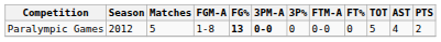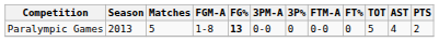 <table style="margin:auto;"  class="wikitable sortable">
 <tr>
 <th>Competition</th>
 <th>Season</th>
 <th>Matches</th>
 <th>FGM-A</th>
 <th>FG%</th>
 <th>3PM-A</th>
 <th>3P%</th>
 <th>FTM-A</th>
 <th>FT%</th>
 <th>TOT</th>
 <th>AST</th>
 <th>PTS</th>
 </tr>
 <tr>
 <td>Paralympic Games</td>
-<td>2012</td>
+<td>2013</td>
 <td>5</td>
 <td>1-8</td>
 <td><strong>13</strong></td>
-<td><strong>0-0</strong></td>
+<td>0-0</td>
 <td>0</td>
 <td>0-0</td>
 <td>0</td>
 <td>5</td>
 <td>4</td>
 <td>2</td>
 </tr>
 <tr>
 </tr>
 </table>
